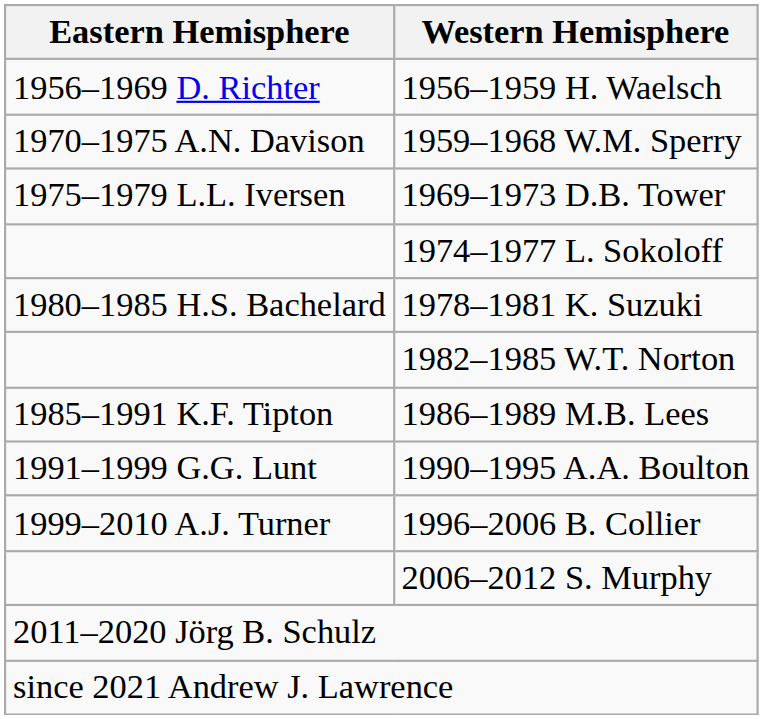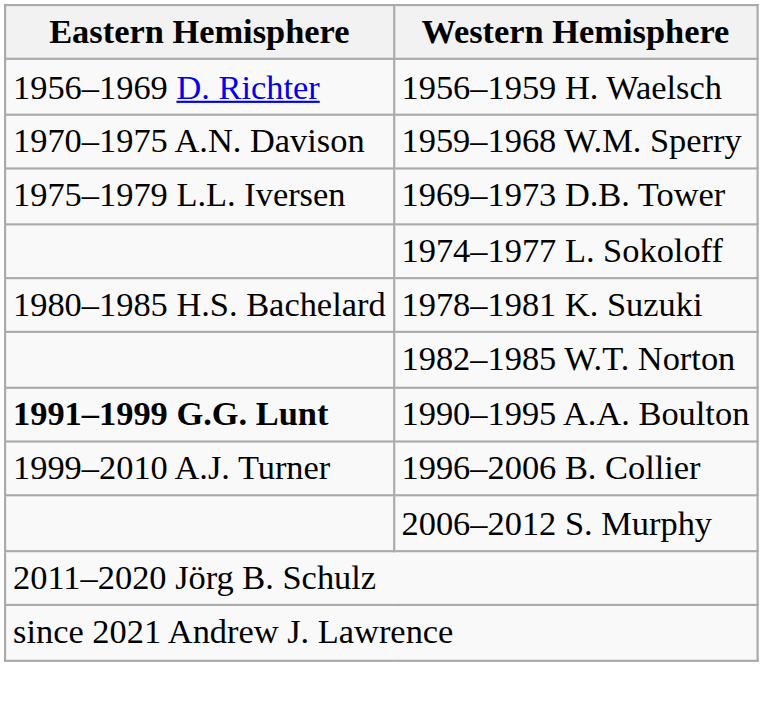 <table class="wikitable">
 <tr>
 <th>Eastern Hemisphere</th>
 <th>Western Hemisphere</th>
 </tr>
 <tr>
 <td>1956–1969 <a href='#'>D. Richter</a></td>
 <td>1956–1959 H. Waelsch</td>
 </tr>
 <tr>
 <td>1970–1975 A.N. Davison</td>
 <td>1959–1968 W.M. Sperry</td>
 </tr>
 <tr>
 <td>1975–1979 L.L. Iversen</td>
 <td>1969–1973 D.B. Tower</td>
 </tr>
 <tr>
 <td></td>
 <td>1974–1977 L. Sokoloff</td>
 </tr>
 <tr>
 <td>1980–1985 H.S. Bachelard</td>
 <td>1978–1981 K. Suzuki</td>
 </tr>
 <tr>
 <td></td>
 <td>1982–1985 W.T. Norton</td>
 </tr>
 <tr>
-<td>1985–1991 K.F. Tipton</td>
-<td>1986–1989 M.B. Lees</td>
-</tr>
-<tr>
-<td>1991–1999 G.G. Lunt</td>
+<td><strong>1991–1999 G.G. Lunt</strong></td>
 <td>1990–1995 A.A. Boulton</td>
 </tr>
 <tr>
 <td>1999–2010 A.J. Turner</td>
 <td>1996–2006 B. Collier</td>
 </tr>
 <tr>
 <td></td>
 <td>2006–2012 S. Murphy</td>
 </tr>
 <tr>
 <td colspan="2">2011–2020 Jörg B. Schulz</td>
 </tr>
 <tr>
 <td colspan="2">since 2021 Andrew J. Lawrence</td>
 </tr>
 </table>
